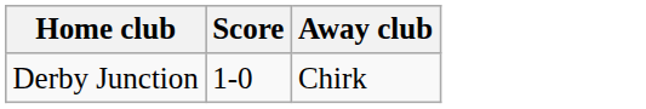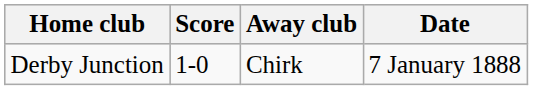 <table class="wikitable">
 <tr>
 <th>Home club</th>
 <th>Score</th>
 <th>Away club</th>
+<th>Date</th>
 </tr>
 <tr>
 <td>Derby Junction</td>
 <td>1-0</td>
 <td>Chirk </td>
+<td>7 January 1888</td>
 </tr>
 </table>
